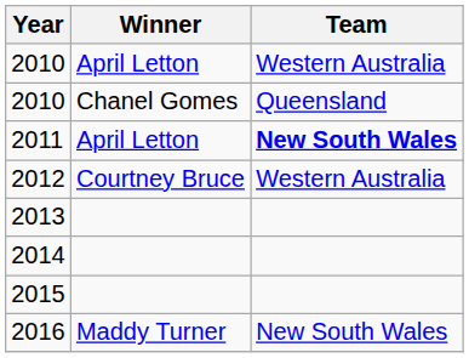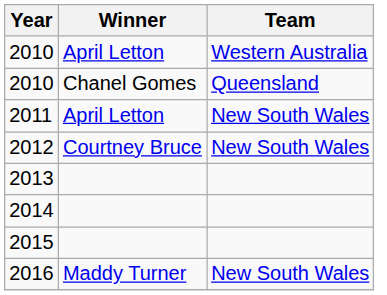 <table class="wikitable collapsible">
 <tr>
 <th>Year</th>
 <th>Winner</th>
 <th>Team</th>
 </tr>
 <tr>
 <td>2010</td>
 <td><a href='#'>April Letton</a> <em></em></td>
 <td><a href='#'>Western Australia</a></td>
 </tr>
 <tr>
 <td>2010</td>
 <td>Chanel Gomes <em></em></td>
 <td><a href='#'>Queensland</a></td>
 </tr>
 <tr>
 <td>2011</td>
 <td><a href='#'>April Letton</a></td>
-<td><strong><a href='#'>New South Wales</a></strong></td>
+<td><a href='#'>New South Wales</a></td>
 </tr>
 <tr>
 <td>2012</td>
 <td><a href='#'>Courtney Bruce</a></td>
-<td><a href='#'>Western Australia</a></td>
+<td><a href='#'>New South Wales</a></td>
 </tr>
 <tr>
 <td>2013</td>
 <td></td>
 <td></td>
 </tr>
 <tr>
 <td>2014</td>
 <td></td>
 <td></td>
 </tr>
 <tr>
 <td>2015</td>
 <td></td>
 <td></td>
 </tr>
 <tr>
 <td>2016</td>
 <td><a href='#'>Maddy Turner</a></td>
 <td><a href='#'>New South Wales</a></td>
 </tr>
 <tr>
 </tr>
 </table>
